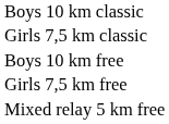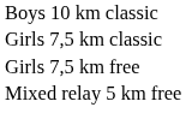 <table>
 <tr>
 <td>Boys 10 km classic</td>
 <td></td>
 <td></td>
 <td></td>
 </tr>
 <tr>
 <td>Girls 7,5 km classic</td>
-<td></td>
-<td></td>
-<td></td>
-</tr>
-<tr>
-<td>Boys 10 km free</td>
 <td></td>
 <td></td>
 <td></td>
 </tr>
 <tr>
 <td>Girls 7,5 km free</td>
 <td></td>
 <td></td>
 <td></td>
 </tr>
 <tr>
 <td>Mixed relay 5 km free</td>
 <td></td>
 <td></td>
 <td></td>
 </tr>
 </table>
